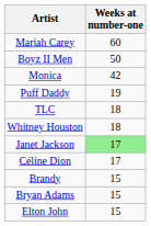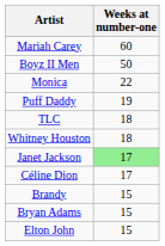 <table class="wikitable sortable" border="1" style="text-align: center;">
 <tr>
 <th>Artist</th>
 <th>Weeks at <br> number-one</th>
 </tr>
 <tr>
 <td><a href='#'>Mariah Carey</a></td>
 <td>60</td>
 </tr>
 <tr>
 <td><a href='#'>Boyz II Men</a></td>
 <td>50</td>
 </tr>
 <tr>
 <td><a href='#'>Monica</a></td>
-<td>42</td>
+<td>22</td>
 </tr>
 <tr>
 <td><a href='#'>Puff Daddy</a></td>
 <td>19</td>
 </tr>
 <tr>
 <td><a href='#'>TLC</a></td>
 <td>18</td>
 </tr>
 <tr>
 <td><a href='#'>Whitney Houston</a></td>
 <td>18</td>
 </tr>
 <tr>
 <td><a href='#'>Janet Jackson</a></td>
 <td style="background: lightgreen;">17</td>
 </tr>
 <tr>
 <td><a href='#'>Céline Dion</a></td>
 <td>17</td>
 </tr>
 <tr>
 <td><a href='#'>Brandy</a></td>
 <td>15</td>
 </tr>
 <tr>
 <td><a href='#'>Bryan Adams</a></td>
 <td>15</td>
 </tr>
 <tr>
 <td><a href='#'>Elton John</a></td>
 <td>15</td>
 </tr>
 </table>
